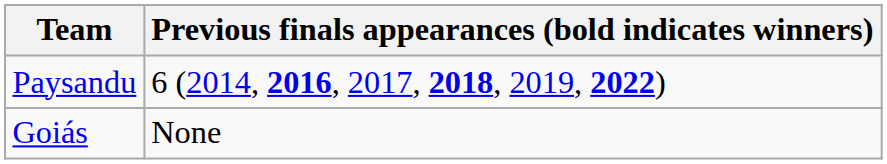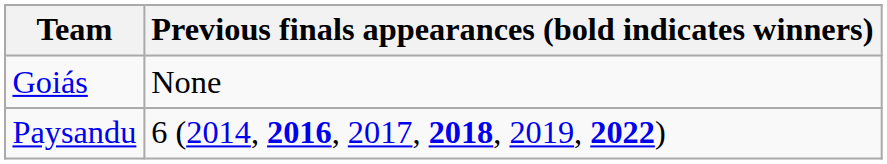 <table class="wikitable">
 <tr>
 <th>Team</th>
 <th>Previous finals appearances (bold indicates winners)</th>
 </tr>
 <tr>
+<td> <a href='#'>Goiás</a></td>
+<td>None</td>
+</tr>
+<tr>
 <td> <a href='#'>Paysandu</a></td>
 <td>6 (<a href='#'>2014</a>, <a href='#'><strong>2016</strong></a>, <a href='#'>2017</a>, <a href='#'><strong>2018</strong></a>, <a href='#'>2019</a>, <a href='#'><strong>2022</strong></a>)</td>
 </tr>
-<tr>
-<td> <a href='#'>Goiás</a></td>
-<td>None</td>
-</tr>
 </table>
